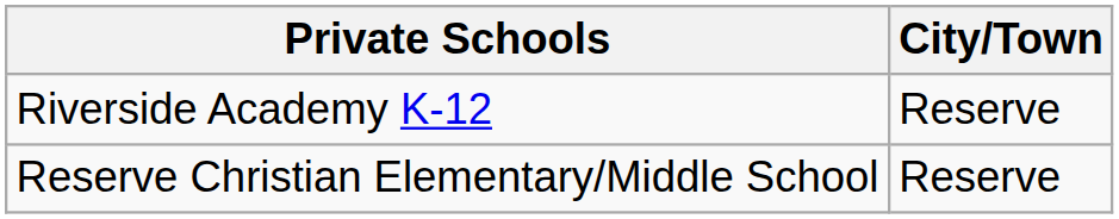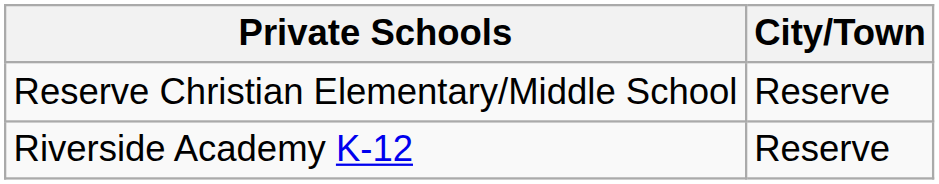 <table class="wikitable">
 <tr>
 <th>Private Schools</th>
 <th>City/Town</th>
 </tr>
 <tr>
+<td>Reserve Christian Elementary/Middle School</td>
+<td>Reserve</td>
+</tr>
+<tr>
 <td>Riverside Academy <a href='#'>K-12</a></td>
 <td>Reserve</td>
 </tr>
-<tr>
-<td>Reserve Christian Elementary/Middle School</td>
-<td>Reserve</td>
-</tr>
 </table>
